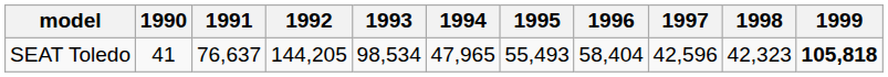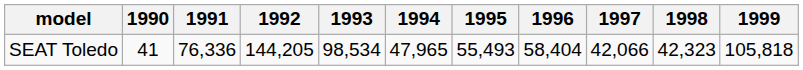 <table class="wikitable" style="text-align:center">
 <tr>
 <th>model</th>
 <th>1990</th>
 <th>1991</th>
 <th>1992</th>
 <th>1993</th>
 <th>1994</th>
 <th>1995</th>
 <th>1996</th>
 <th>1997</th>
 <th>1998</th>
 <th>1999</th>
 </tr>
 <tr>
 <td>SEAT Toledo</td>
 <td>41</td>
-<td>76,637</td>
+<td>76,336</td>
 <td>144,205</td>
 <td>98,534</td>
 <td>47,965</td>
 <td>55,493</td>
 <td>58,404</td>
-<td>42,596</td>
+<td>42,066</td>
 <td>42,323</td>
-<td><strong>105,818</strong></td>
+<td>105,818</td>
 </tr>
 </table>
